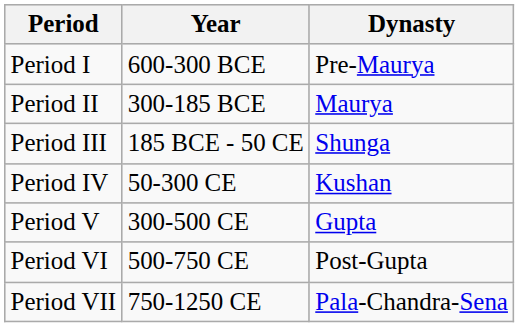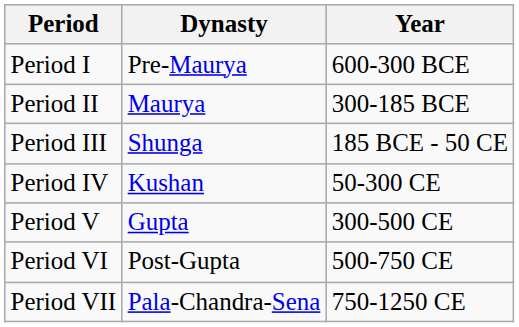 <table class="wikitable">
 <tr>
 <th>Period</th>
+<th>Dynasty</th>
 <th>Year</th>
-<th>Dynasty</th>
 </tr>
 <tr>
 <td>Period I</td>
+<td>Pre-<a href='#'>Maurya</a></td>
 <td>600-300 BCE</td>
-<td>Pre-<a href='#'>Maurya</a></td>
 </tr>
 <tr>
 <td>Period II</td>
+<td><a href='#'>Maurya</a></td>
 <td>300-185 BCE</td>
-<td><a href='#'>Maurya</a></td>
 </tr>
 <tr>
 <td>Period III</td>
+<td><a href='#'>Shunga</a></td>
 <td>185 BCE - 50 CE</td>
-<td><a href='#'>Shunga</a></td>
 </tr>
 <tr>
 <td>Period IV</td>
+<td><a href='#'>Kushan</a></td>
 <td>50-300 CE</td>
-<td><a href='#'>Kushan</a></td>
 </tr>
 <tr>
 <td>Period V</td>
+<td><a href='#'>Gupta</a></td>
 <td>300-500 CE</td>
-<td><a href='#'>Gupta</a></td>
 </tr>
 <tr>
 <td>Period VI</td>
+<td>Post-Gupta</td>
 <td>500-750 CE</td>
-<td>Post-Gupta</td>
 </tr>
 <tr>
 <td>Period VII</td>
+<td><a href='#'>Pala</a>-Chandra-<a href='#'>Sena</a></td>
 <td>750-1250 CE</td>
-<td><a href='#'>Pala</a>-Chandra-<a href='#'>Sena</a></td>
 </tr>
 </table>
